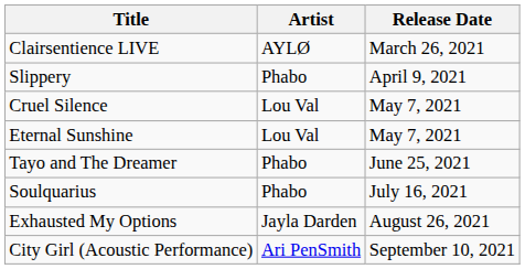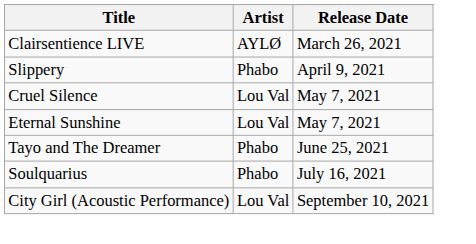 <table class="wikitable">
 <tr>
 <th>Title</th>
 <th>Artist</th>
 <th>Release Date</th>
 </tr>
 <tr>
 <td>Clairsentience LIVE</td>
 <td>AYLØ</td>
 <td>March 26, 2021</td>
 </tr>
 <tr>
 <td>Slippery</td>
 <td>Phabo</td>
 <td>April 9, 2021</td>
 </tr>
 <tr>
 <td>Cruel Silence</td>
 <td>Lou Val</td>
 <td>May 7, 2021</td>
 </tr>
 <tr>
 <td>Eternal Sunshine</td>
 <td>Lou Val</td>
 <td>May 7, 2021</td>
 </tr>
 <tr>
 <td>Tayo and The Dreamer</td>
 <td>Phabo</td>
 <td>June 25, 2021</td>
 </tr>
 <tr>
 <td>Soulquarius</td>
 <td>Phabo</td>
 <td>July 16, 2021</td>
 </tr>
 <tr>
-<td>Exhausted My Options</td>
-<td>Jayla Darden</td>
-<td>August 26, 2021</td>
-</tr>
-<tr>
 <td>City Girl (Acoustic Performance)</td>
-<td><a href='#'>Ari PenSmith</a></td>
+<td>Lou Val</td>
 <td>September 10, 2021</td>
 </tr>
 </table>
